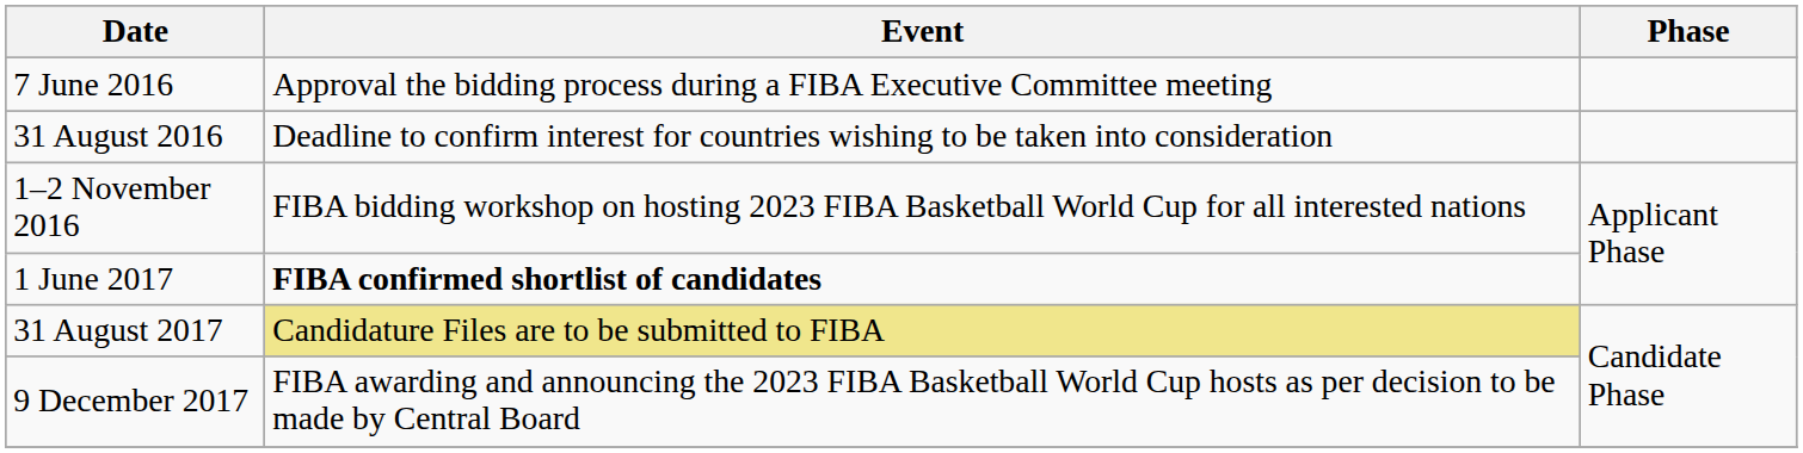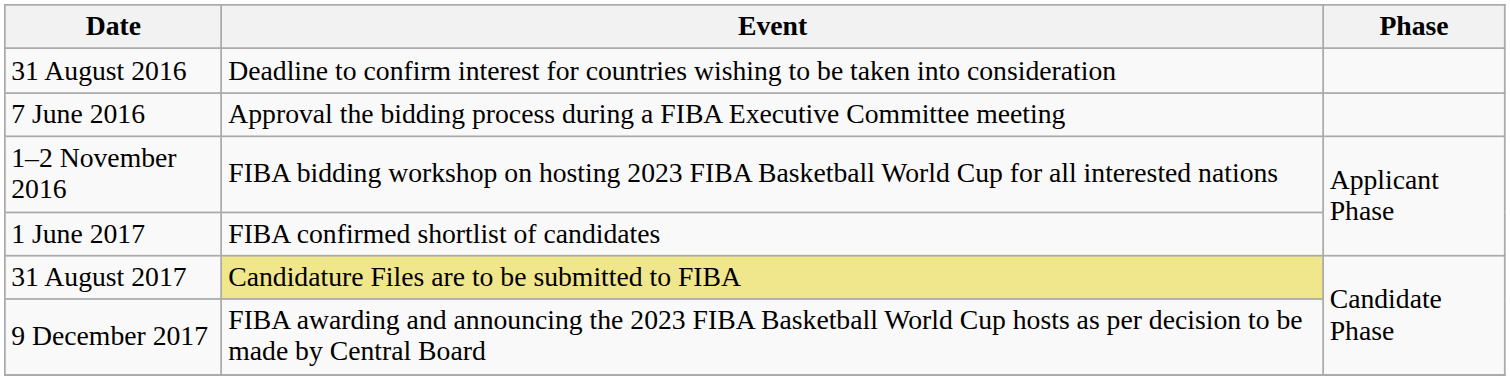 <table class="wikitable">
 <tr>
 <th>Date</th>
 <th>Event</th>
 <th>Phase</th>
 </tr>
 <tr>
-<td>7 June 2016</td>
-<td>Approval the bidding process during a FIBA Executive Committee meeting</td>
+<td>31 August 2016</td>
+<td>Deadline to confirm interest for countries wishing to be taken into consideration</td>
 <td></td>
 </tr>
 <tr>
-<td>31 August 2016</td>
-<td>Deadline to confirm interest for countries wishing to be taken into consideration</td>
+<td>7 June 2016</td>
+<td>Approval the bidding process during a FIBA Executive Committee meeting</td>
 <td></td>
 </tr>
 <tr>
 <td>1–2 November 2016</td>
 <td>FIBA bidding workshop on hosting 2023 FIBA Basketball World Cup for all interested nations</td>
 <td rowspan="2">Applicant Phase</td>
 </tr>
 <tr>
 <td>1 June 2017</td>
-<td><strong>FIBA confirmed shortlist of candidates</strong></td>
+<td>FIBA confirmed shortlist of candidates</td>
 </tr>
 <tr>
 <td>31 August 2017</td>
 <td style="background: khaki;">Candidature Files are to be submitted to FIBA</td>
 <td rowspan="2">Candidate Phase</td>
 </tr>
 <tr>
 <td>9 December 2017</td>
 <td>FIBA awarding and announcing the 2023 FIBA Basketball World Cup hosts as per decision to be made by Central Board</td>
 </tr>
 <tr>
 </tr>
 </table>
